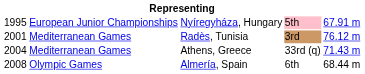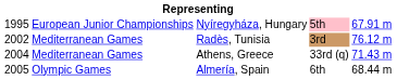 <table>
 <tr>
 <th colspan="6">Representing </th>
 </tr>
 <tr>
 <td>1995</td>
 <td><a href='#'>European Junior Championships</a></td>
 <td><a href='#'>Nyíregyháza</a>, Hungary</td>
 <td style="background: pink;">5th</td>
 <td><a href='#'>67.91 m</a></td>
 </tr>
 <tr>
-<td>2001</td>
+<td>2002</td>
 <td><a href='#'>Mediterranean Games</a></td>
 <td><a href='#'>Radès</a>, Tunisia</td>
 <td bgcolor=cc9966>3rd</td>
 <td><a href='#'>76.12 m</a></td>
 </tr>
 <tr>
 <td>2004</td>
 <td><a href='#'>Mediterranean Games</a></td>
 <td>Athens, Greece</td>
 <td>33rd (q)</td>
 <td><a href='#'>71.43 m</a></td>
 </tr>
 <tr>
-<td>2008</td>
+<td>2005</td>
 <td><a href='#'>Olympic Games</a></td>
 <td><a href='#'>Almería</a>, Spain</td>
 <td>6th</td>
 <td>68.44 m</td>
 </tr>
 </table>
